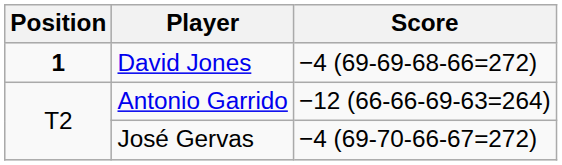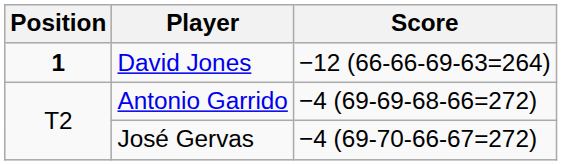 <table class="wikitable">
 <tr>
 <th>Position</th>
 <th>Player</th>
 <th>Score</th>
 </tr>
 <tr>
 <td align="center"><strong>1</strong></td>
 <td> <a href='#'>David Jones</a></td>
-<td>−4 (69-69-68-66=272)</td>
+<td>−12 (66-66-69-63=264)</td>
 </tr>
 <tr>
 <td rowspan="2" align="center">T2</td>
 <td> <a href='#'>Antonio Garrido</a></td>
-<td>−12 (66-66-69-63=264)</td>
+<td>−4 (69-69-68-66=272)</td>
 </tr>
 <tr>
 <td> José Gervas</td>
 <td>−4 (69-70-66-67=272)</td>
 </tr>
 </table>
